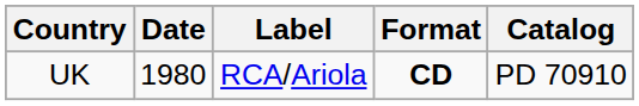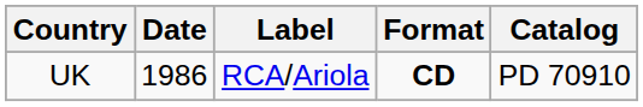 <table class="wikitable" style="font-size:85%;">
 <tr>
 <th>Country</th>
 <th>Date</th>
 <th>Label</th>
 <th>Format</th>
 <th>Catalog</th>
 </tr>
 <tr>
 <td align=center>UK</td>
-<td>1980</td>
+<td>1986</td>
 <td><a href='#'>RCA</a>/<a href='#'>Ariola</a></td>
 <td align=center><strong>CD</strong></td>
 <td>PD 70910</td>
 </tr>
 </table>
